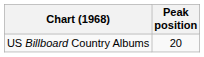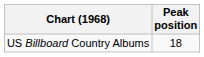 <table class="wikitable">
 <tr>
 <th>Chart (1968)</th>
 <th>Peak<br>position</th>
 </tr>
 <tr>
 <td>US <em>Billboard</em> Country Albums</td>
-<td align="center">20</td>
+<td align="center">18</td>
 </tr>
 </table>
